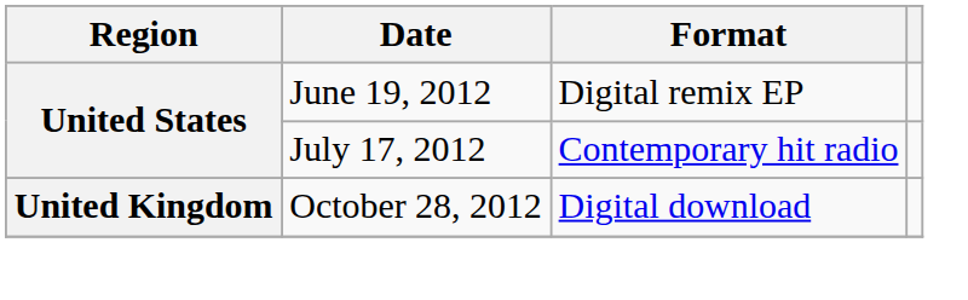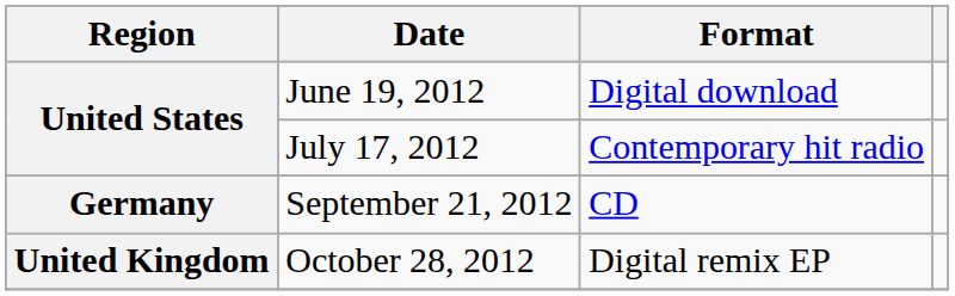 <table class="wikitable plainrowheaders">
 <tr>
 <th scope="col">Region</th>
 <th scope="col">Date</th>
 <th scope="col">Format</th>
 <th scope="col"></th>
 </tr>
 <tr>
 <th scope="row" rowspan="2">United States</th>
 <td>June 19, 2012</td>
-<td>Digital remix EP</td>
+<td><a href='#'>Digital download</a></td>
 <td></td>
 </tr>
 <tr>
 <td>July 17, 2012</td>
 <td><a href='#'>Contemporary hit radio</a></td>
 <td></td>
 </tr>
 <tr>
+<th scope="row">Germany</th>
+<td>September 21, 2012</td>
+<td><a href='#'>CD</a></td>
+<td></td>
+</tr>
+<tr>
 <th scope="row">United Kingdom</th>
 <td>October 28, 2012</td>
-<td><a href='#'>Digital download</a></td>
+<td>Digital remix EP</td>
 <td></td>
 </tr>
 <tr>
 </tr>
 </table>
